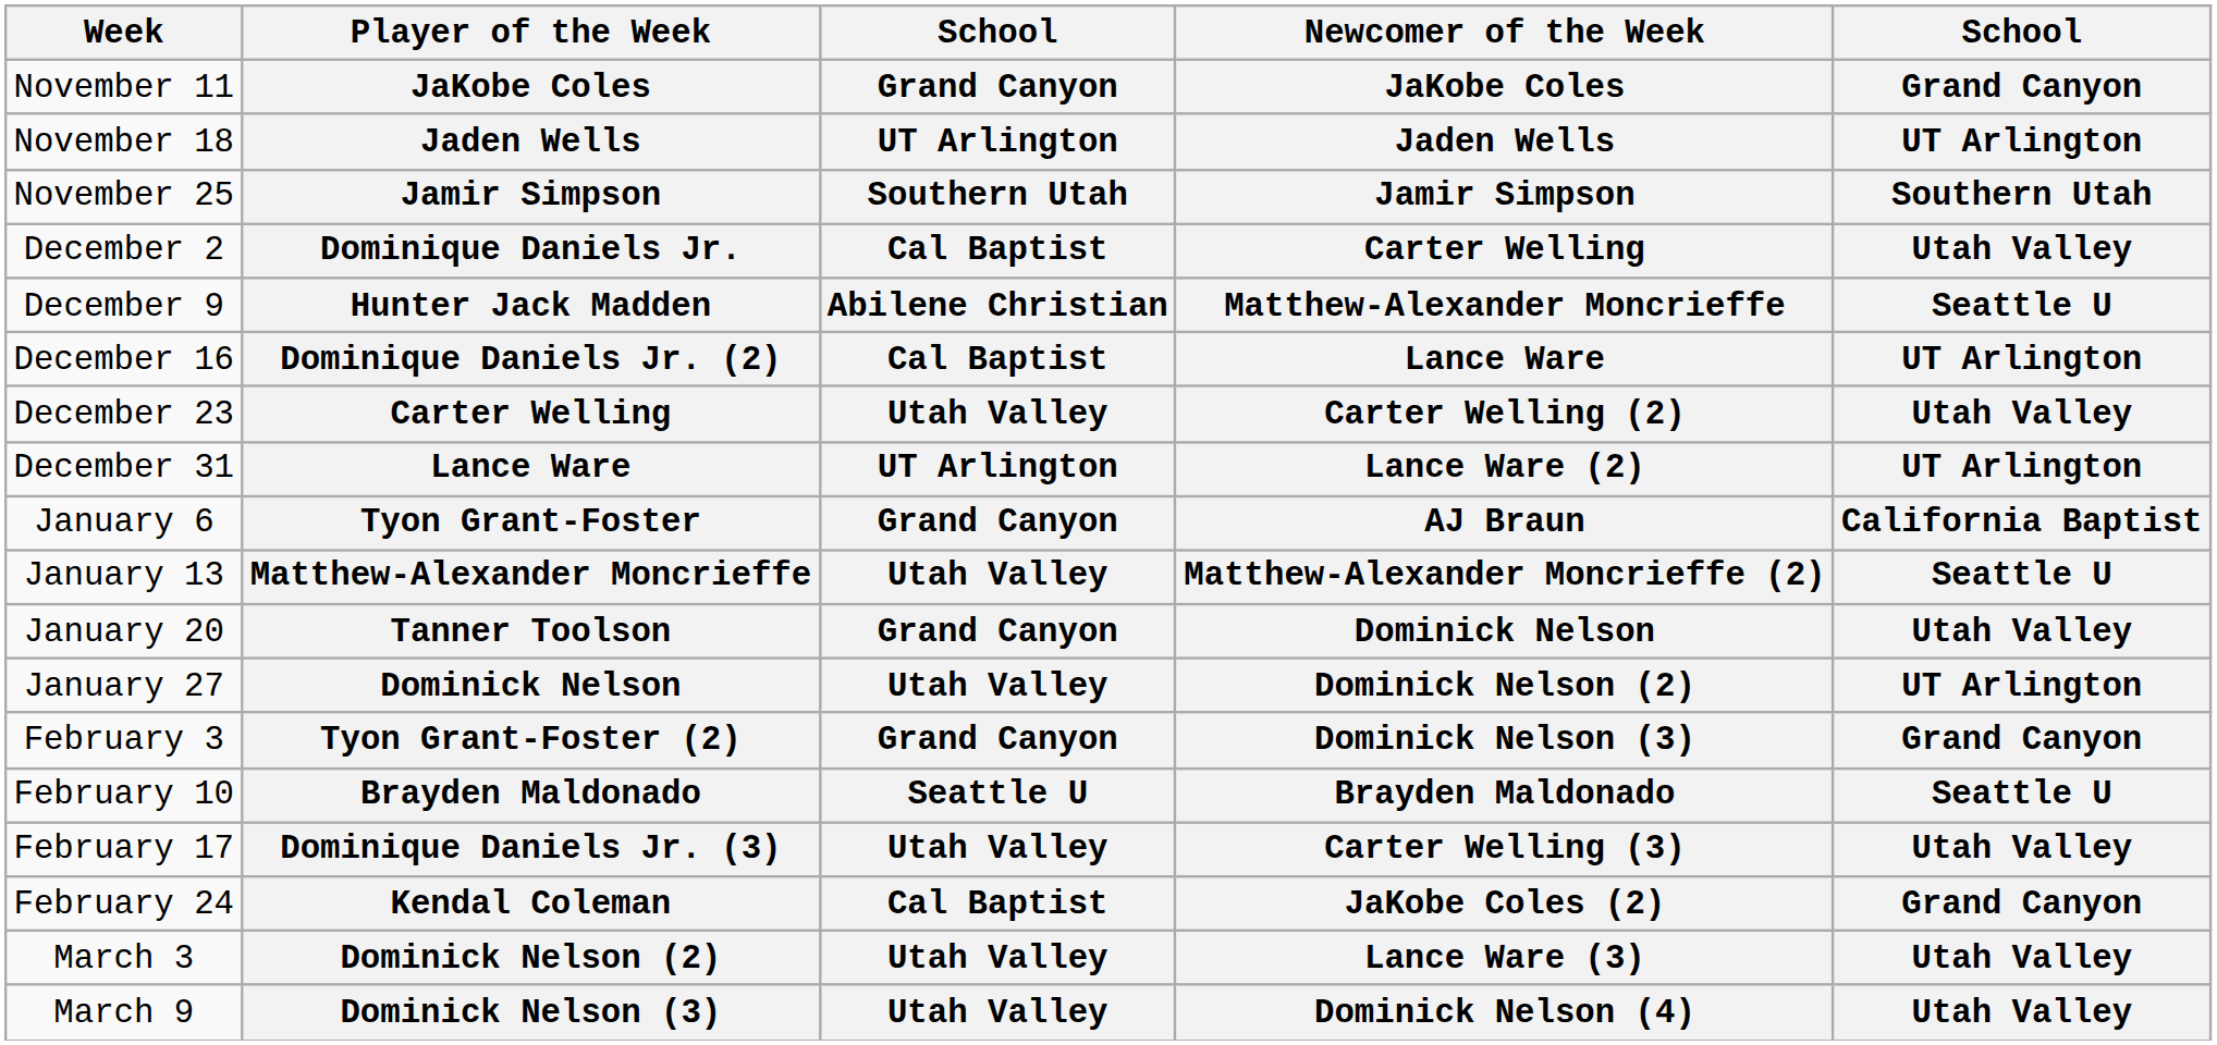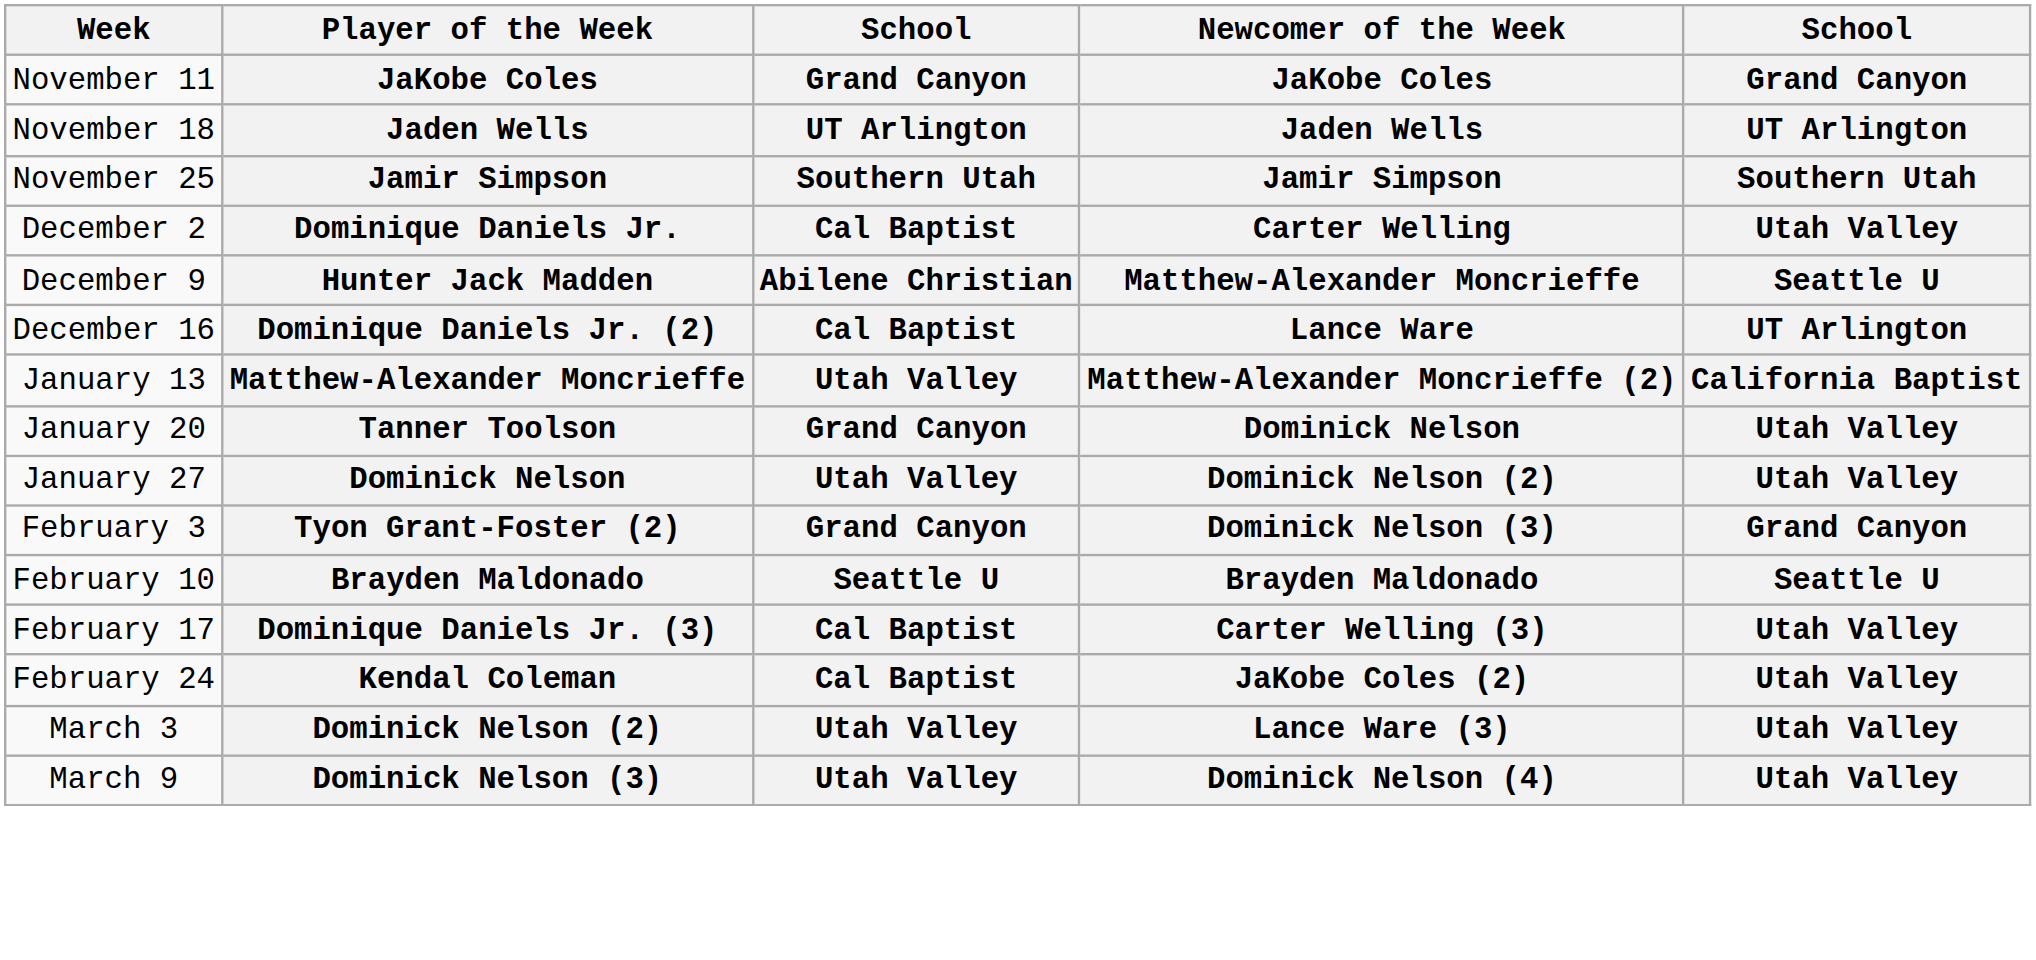 <table class=wikitable style="text-align:center">
 <tr>
 <th>Week</th>
 <th>Player of the Week</th>
 <th>School</th>
 <th>Newcomer of the Week</th>
 <th>School</th>
 </tr>
 <tr>
 <td>November 11</td>
 <th><strong>JaKobe Coles</strong></th>
 <th><strong>Grand Canyon</strong></th>
 <th><strong>JaKobe Coles</strong></th>
 <th><strong>Grand Canyon</strong></th>
 </tr>
 <tr>
 <td>November 18</td>
 <th>Jaden Wells</th>
 <th>UT Arlington</th>
 <th>Jaden Wells</th>
 <th>UT Arlington</th>
 </tr>
 <tr>
 <td>November 25</td>
 <th>Jamir Simpson</th>
 <th>Southern Utah</th>
 <th>Jamir Simpson</th>
 <th>Southern Utah</th>
 </tr>
 <tr>
 <td>December 2</td>
 <th>Dominique Daniels Jr.</th>
 <th>Cal Baptist</th>
 <th>Carter Welling</th>
 <th>Utah Valley</th>
 </tr>
 <tr>
 <td>December 9</td>
 <th>Hunter Jack Madden</th>
 <th>Abilene Christian</th>
 <th>Matthew-Alexander Moncrieffe</th>
 <th>Seattle U</th>
 </tr>
 <tr>
 <td>December 16</td>
 <th>Dominique Daniels Jr. (2)</th>
 <th>Cal Baptist</th>
 <th>Lance Ware</th>
 <th>UT Arlington</th>
 </tr>
 <tr>
-<td>December 23</td>
-<th>Carter Welling</th>
-<th>Utah Valley</th>
-<th>Carter Welling (2)</th>
-<th>Utah Valley</th>
-</tr>
-<tr>
-<td>December 31</td>
-<th>Lance Ware</th>
-<th>UT Arlington</th>
-<th>Lance Ware (2)</th>
-<th>UT Arlington</th>
-</tr>
-<tr>
-<td>January 6</td>
-<th>Tyon Grant-Foster</th>
-<th>Grand Canyon</th>
-<th>AJ Braun</th>
-<th>California Baptist</th>
-</tr>
-<tr>
 <td>January 13</td>
 <th>Matthew-Alexander Moncrieffe</th>
 <th>Utah Valley</th>
 <th>Matthew-Alexander Moncrieffe (2)</th>
-<th>Seattle U</th>
+<th>California Baptist</th>
 </tr>
 <tr>
 <td>January 20</td>
 <th>Tanner Toolson</th>
 <th>Grand Canyon</th>
 <th>Dominick Nelson</th>
 <th>Utah Valley</th>
 </tr>
 <tr>
 <td>January 27</td>
 <th>Dominick Nelson</th>
 <th>Utah Valley</th>
 <th>Dominick Nelson (2)</th>
-<th>UT Arlington</th>
+<th>Utah Valley</th>
 </tr>
 <tr>
 <td>February 3</td>
 <th>Tyon Grant-Foster (2)</th>
 <th>Grand Canyon</th>
 <th>Dominick Nelson (3)</th>
 <th>Grand Canyon</th>
 </tr>
 <tr>
 <td>February 10</td>
 <th>Brayden Maldonado</th>
 <th>Seattle U</th>
 <th>Brayden Maldonado</th>
 <th>Seattle U</th>
 </tr>
 <tr>
 <td>February 17</td>
 <th>Dominique Daniels Jr. (3)</th>
-<th>Utah Valley</th>
+<th>Cal Baptist</th>
 <th>Carter Welling (3)</th>
 <th>Utah Valley</th>
 </tr>
 <tr>
 <td>February 24</td>
 <th>Kendal Coleman</th>
 <th>Cal Baptist</th>
 <th>JaKobe Coles (2)</th>
-<th>Grand Canyon</th>
+<th>Utah Valley</th>
 </tr>
 <tr>
 <td>March 3</td>
 <th>Dominick Nelson (2)</th>
 <th>Utah Valley</th>
 <th>Lance Ware (3)</th>
 <th>Utah Valley</th>
 </tr>
 <tr>
 <td>March 9</td>
 <th>Dominick Nelson (3)</th>
 <th>Utah Valley</th>
 <th>Dominick Nelson (4)</th>
 <th>Utah Valley</th>
 </tr>
 </table>
